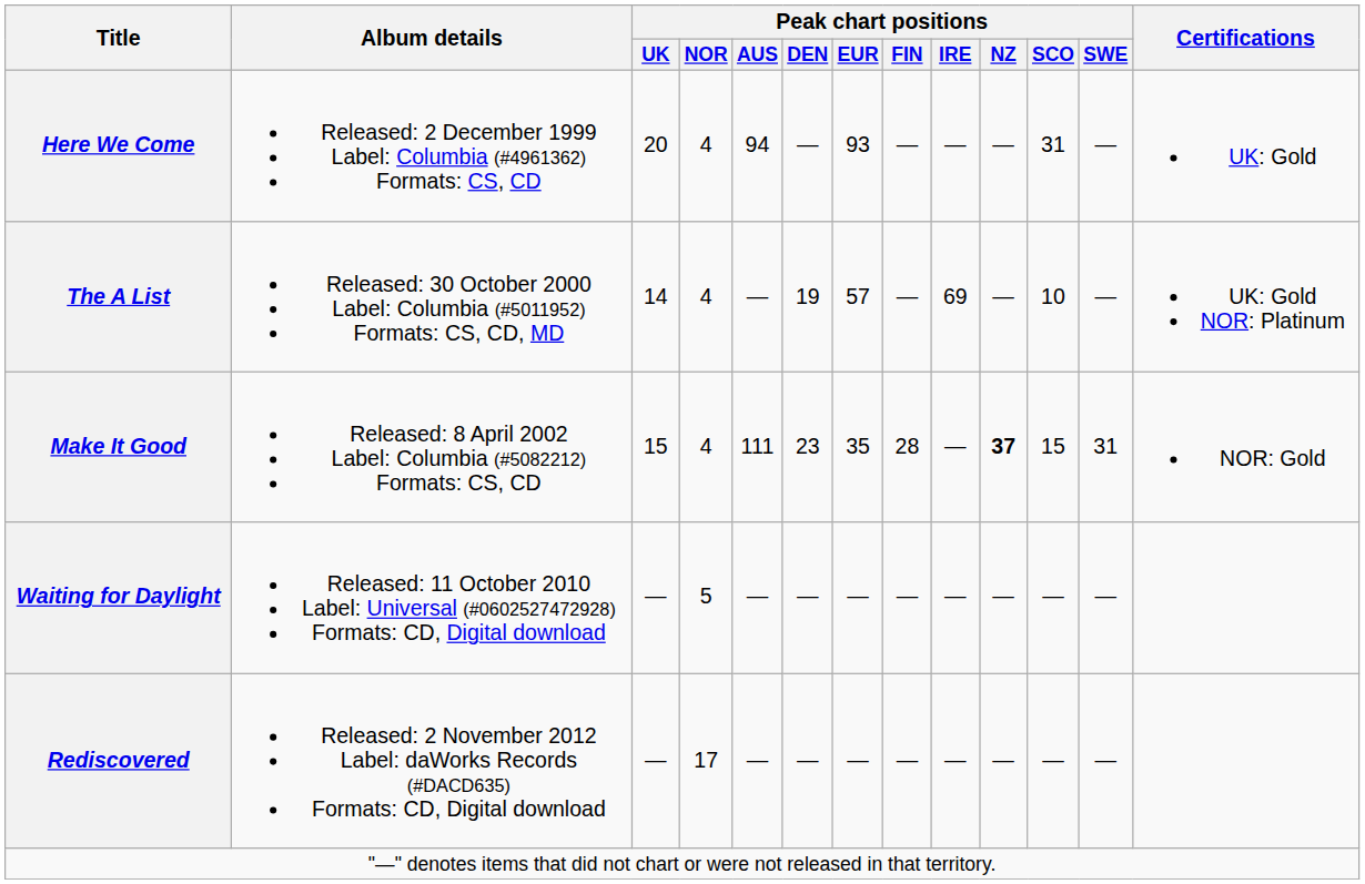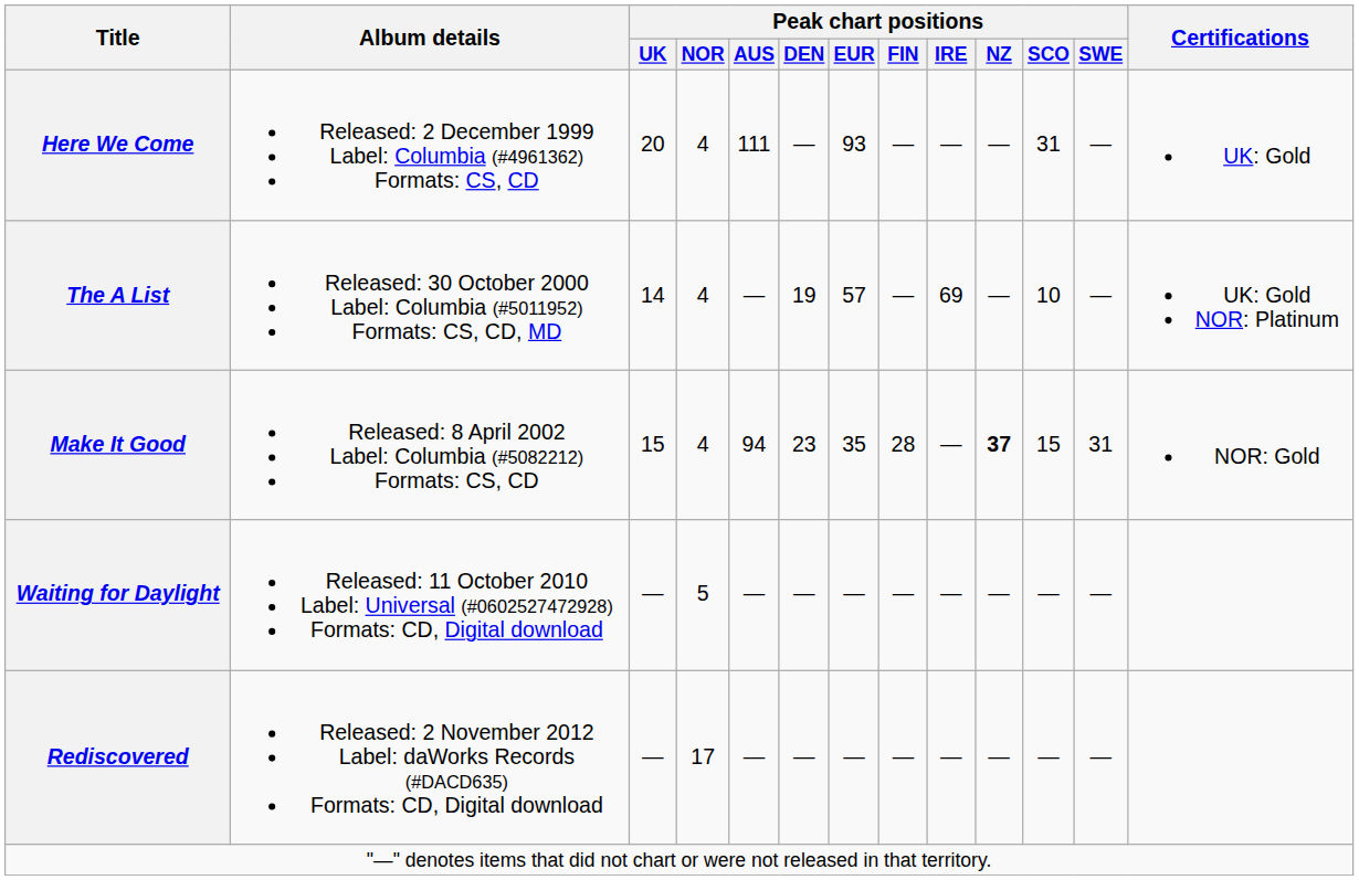 <table class="wikitable plainrowheaders" style="text-align:center;">
 <tr>
 <th scope="col" rowspan="2" style="width:10em;">Title</th>
 <th scope="col" rowspan="2" style="width:18em;">Album details</th>
 <th scope="col" colspan="10">Peak chart positions</th>
 <th scope="col" rowspan="2" style="width:10em;"><a href='#'>Certifications</a></th>
 </tr>
 <tr>
 <th style="width:2em;font-size:90%;"><a href='#'>UK</a><br></th>
 <th style="width:2em;font-size:90%;"><a href='#'>NOR</a><br></th>
 <th style="width:2em;font-size:90%;"><a href='#'>AUS</a><br></th>
 <th style="width:2em;font-size:90%;"><a href='#'>DEN</a><br></th>
 <th style="width:2em;font-size:90%;"><a href='#'>EUR</a><br></th>
 <th style="width:2em;font-size:90%;"><a href='#'>FIN</a><br></th>
 <th style="width:2em;font-size:90%;"><a href='#'>IRE</a><br></th>
 <th style="width:2em;font-size:90%;"><a href='#'>NZ</a><br></th>
 <th style="width:2em;font-size:90%;"><a href='#'>SCO</a><br></th>
 <th style="width:2em;font-size:90%;"><a href='#'>SWE</a><br></th>
 </tr>
 <tr>
 <th scope="row"><em><a href='#'>Here We Come</a></em></th>
 <td><br><ul><li>Released: 2 December 1999</li><li>Label: <a href='#'>Columbia</a> <small>(#4961362)</small></li><li>Formats: <a href='#'>CS</a>, <a href='#'>CD</a></li></ul></td>
 <td>20</td>
 <td>4</td>
-<td>94</td>
+<td>111</td>
 <td>—</td>
 <td>93</td>
 <td>—</td>
 <td>—</td>
 <td>—</td>
 <td>31</td>
 <td>—</td>
 <td><br><ul><li><a href='#'>UK</a>: Gold</li></ul></td>
 </tr>
 <tr>
 <th scope="row"><em><a href='#'>The A List</a></em></th>
 <td><br><ul><li>Released: 30 October 2000</li><li>Label: Columbia <small>(#5011952)</small></li><li>Formats: CS, CD, <a href='#'>MD</a></li></ul></td>
 <td>14</td>
 <td>4</td>
 <td>—</td>
 <td>19</td>
 <td>57</td>
 <td>—</td>
 <td>69</td>
 <td>—</td>
 <td>10</td>
 <td>—</td>
 <td><br><ul><li>UK: Gold</li><li><a href='#'>NOR</a>: Platinum</li></ul></td>
 </tr>
 <tr>
 <th scope="row"><em><a href='#'>Make It Good</a></em></th>
 <td><br><ul><li>Released: 8 April 2002</li><li>Label: Columbia <small>(#5082212)</small></li><li>Formats: CS, CD</li></ul></td>
 <td>15</td>
 <td>4</td>
-<td>111</td>
+<td>94</td>
 <td>23</td>
 <td>35</td>
 <td>28</td>
 <td>—</td>
 <td><strong>37</strong></td>
 <td>15</td>
 <td>31</td>
 <td><br><ul><li>NOR: Gold</li></ul></td>
 </tr>
 <tr>
 <th scope="row"><em><a href='#'>Waiting for Daylight</a></em></th>
 <td><br><ul><li>Released: 11 October 2010</li><li>Label: <a href='#'>Universal</a> <small>(#0602527472928)</small></li><li>Formats: CD, <a href='#'>Digital download</a></li></ul></td>
 <td>—</td>
 <td>5</td>
 <td>—</td>
 <td>—</td>
 <td>—</td>
 <td>—</td>
 <td>—</td>
 <td>—</td>
 <td>—</td>
 <td>—</td>
 <td></td>
 </tr>
 <tr>
 <th scope="row"><em><a href='#'>Rediscovered</a></em></th>
 <td><br><ul><li>Released: 2 November 2012</li><li>Label: daWorks Records <small>(#DACD635)</small></li><li>Formats: CD, Digital download</li></ul></td>
 <td>—</td>
 <td>17</td>
 <td>—</td>
 <td>—</td>
 <td>—</td>
 <td>—</td>
 <td>—</td>
 <td>—</td>
 <td>—</td>
 <td>—</td>
 <td></td>
 </tr>
 <tr>
 <td align="center" colspan="15" style="font-size:90%">"—" denotes items that did not chart or were not released in that territory.</td>
 </tr>
 </table>
